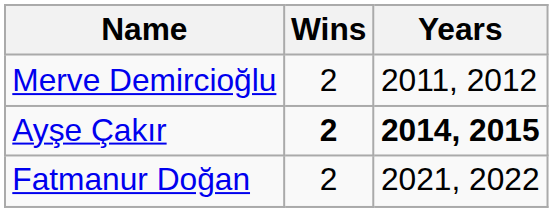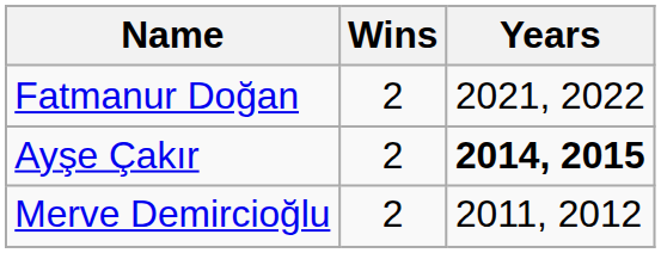 <table class="wikitable">
 <tr>
 <th>Name</th>
 <th>Wins</th>
 <th>Years</th>
 </tr>
 <tr>
+<td><a href='#'>Fatmanur Doğan</a></td>
+<td align=center>2</td>
+<td align=left>2021, 2022</td>
+</tr>
+<tr>
+<td><a href='#'>Ayşe Çakır</a></td>
+<td align=center>2</td>
+<td align=left><strong>2014, 2015</strong></td>
+</tr>
+<tr>
 <td><a href='#'>Merve Demircioğlu</a></td>
 <td align=center>2</td>
 <td align=left>2011, 2012</td>
 </tr>
-<tr>
-<td><a href='#'>Ayşe Çakır</a></td>
-<td align=center><strong>2</strong></td>
-<td align=left><strong>2014, 2015</strong></td>
-</tr>
-<tr>
-<td><a href='#'>Fatmanur Doğan</a></td>
-<td align=center>2</td>
-<td align=left>2021, 2022</td>
-</tr>
 </table>
